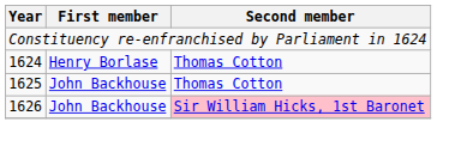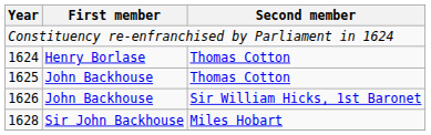 <table class="wikitable">
 <tr>
 <th>Year</th>
 <th>First member</th>
 <th>Second member</th>
 </tr>
 <tr>
 <td colspan = "3"><em>Constituency re-enfranchised by Parliament in 1624</em></td>
 </tr>
 <tr>
 <td>1624</td>
 <td><a href='#'>Henry Borlase</a></td>
 <td><a href='#'>Thomas Cotton</a></td>
 </tr>
 <tr>
 <td>1625</td>
 <td><a href='#'>John Backhouse</a></td>
 <td><a href='#'>Thomas Cotton</a></td>
 </tr>
 <tr>
 <td>1626</td>
 <td><a href='#'>John Backhouse</a></td>
-<td style="background: pink;"><a href='#'>Sir William Hicks, 1st Baronet</a></td>
+<td><a href='#'>Sir William Hicks, 1st Baronet</a></td>
+</tr>
+<tr>
+<td>1628</td>
+<td><a href='#'>Sir John Backhouse</a></td>
+<td><a href='#'>Miles Hobart</a></td>
 </tr>
 <tr>
 </tr>
 </table>
